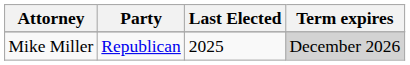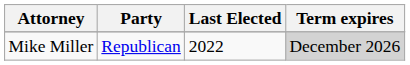 <table class="wikitable">
 <tr>
 <th>Attorney</th>
 <th>Party</th>
 <th>Last Elected</th>
 <th>Term expires</th>
 </tr>
 <tr>
 </tr>
 <tr>
 <td>Mike Miller</td>
 <td><a href='#'>Republican</a></td>
-<td>2025</td>
+<td>2022</td>
 <td style="background: lightgrey;">December 2026</td>
 </tr>
 </table>
